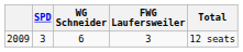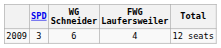 <table class="wikitable" style="text-align:center">
 <tr style="line-height:1.2">
 <th> </th>
 <th><a href='#'>SPD</a></th>
 <th>WG<br>Schneider</th>
 <th>FWG<br>Laufersweiler</th>
 <th>Total</th>
 </tr>
 <tr>
 <td>2009</td>
 <td>3</td>
 <td>6</td>
-<td>3</td>
+<td>4</td>
 <td>12 seats</td>
 </tr>
 </table>
